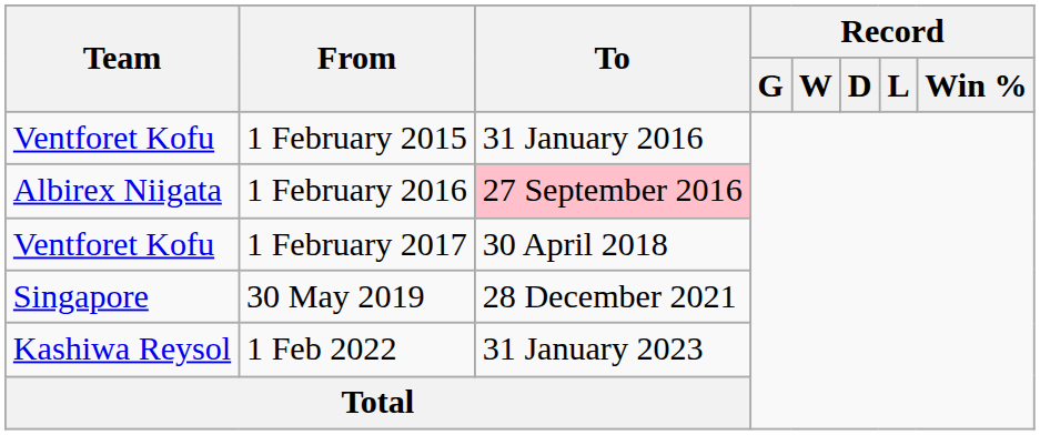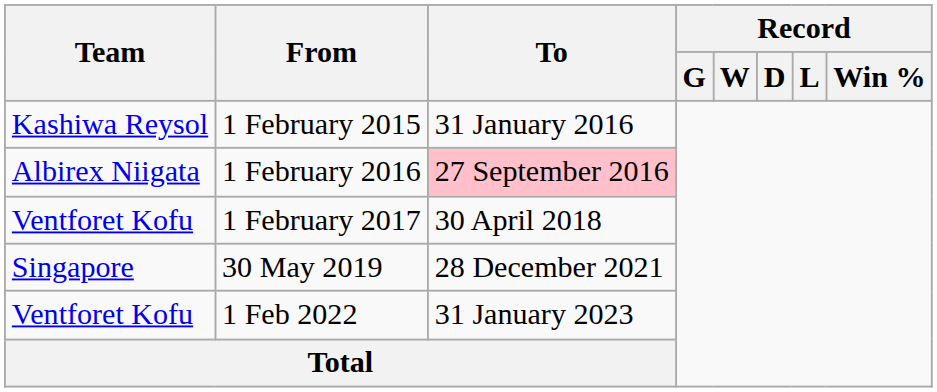 <table class="wikitable" style="text-align: center">
 <tr>
 <th rowspan="2">Team</th>
 <th rowspan="2">From</th>
 <th rowspan="2">To</th>
 <th colspan="5">Record</th>
 </tr>
 <tr>
 <th>G</th>
 <th>W</th>
 <th>D</th>
 <th>L</th>
 <th>Win %</th>
 </tr>
 <tr>
-<td align="left"><a href='#'>Ventforet Kofu</a></td>
+<td align="left"><a href='#'>Kashiwa Reysol</a></td>
 <td align="left">1 February 2015</td>
 <td align="left">31 January 2016<br></td>
 </tr>
 <tr>
 <td align="left"><a href='#'>Albirex Niigata</a></td>
 <td align="left">1 February 2016</td>
 <td align="left" style="background: pink;">27 September 2016<br></td>
 </tr>
 <tr>
 <td align="left"><a href='#'>Ventforet Kofu</a></td>
 <td align="left">1 February 2017</td>
 <td align="left">30 April 2018<br></td>
 </tr>
 <tr>
 <td align="left"><a href='#'>Singapore</a></td>
 <td align="left">30 May 2019</td>
 <td align="left">28 December 2021<br></td>
 </tr>
 <tr>
-<td align="left"><a href='#'>Kashiwa Reysol</a></td>
+<td align="left"><a href='#'>Ventforet Kofu</a></td>
 <td align="left">1 Feb 2022</td>
 <td align="left">31 January 2023<br></td>
 </tr>
 <tr>
 <th colspan="3">Total<br></th>
 </tr>
 </table>
